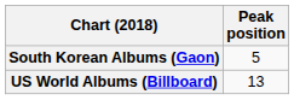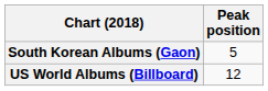 <table class="wikitable plainrowheaders" style="text-align:center">
 <tr>
 <th scope="col">Chart (2018)</th>
 <th scope="col">Peak<br> position</th>
 </tr>
 <tr>
 <th scope="row">South Korean Albums (<a href='#'>Gaon</a>)</th>
 <td>5</td>
 </tr>
 <tr>
 <th scope="row">US World Albums (<a href='#'>Billboard</a>)</th>
-<td>13</td>
+<td>12</td>
 </tr>
 </table>
